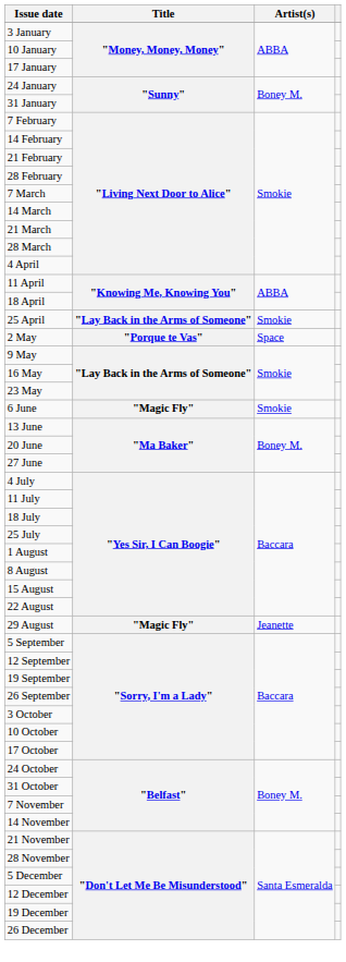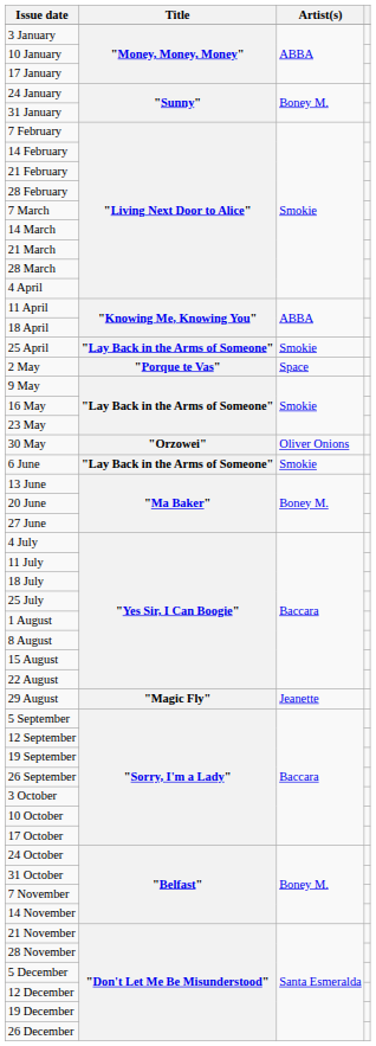 <table class="sortable wikitable sortable plainrowheaders">
 <tr>
 <th scope=col class="sortable">Issue date</th>
 <th scope=col class="sortable">Title</th>
 <th scope=col class="sortable">Artist(s)</th>
 <th scope=col class="unsortable"></th>
 </tr>
 <tr class=unsortable>
 </tr>
 <tr>
 <td>3 January</td>
 <th scope="row" rowspan="3">"<a href='#'>Money, Money, Money</a>"</th>
 <td rowspan="3"><a href='#'>ABBA</a></td>
 <td style="text-align:center;"></td>
 </tr>
 <tr>
 <td>10 January</td>
 <td style="text-align:center;"></td>
 </tr>
 <tr>
 <td>17 January</td>
 <td style="text-align:center;"></td>
 </tr>
 <tr>
 <td>24 January</td>
 <th scope="row" rowspan="2">"<a href='#'>Sunny</a>"</th>
 <td rowspan="2"><a href='#'>Boney M.</a></td>
 <td style="text-align:center;"></td>
 </tr>
 <tr>
 <td>31 January</td>
 <td style="text-align:center;"></td>
 </tr>
 <tr>
 <td>7 February</td>
 <th scope="row" rowspan="9">"<a href='#'>Living Next Door to Alice</a>"</th>
 <td rowspan="9"><a href='#'>Smokie</a></td>
 <td style="text-align:center;"></td>
 </tr>
 <tr>
 <td>14 February</td>
 <td style="text-align:center;"></td>
 </tr>
 <tr>
 <td>21 February</td>
 <td style="text-align:center;"></td>
 </tr>
 <tr>
 <td>28 February</td>
 <td style="text-align:center;"></td>
 </tr>
 <tr>
 <td>7 March</td>
 <td style="text-align:center;"></td>
 </tr>
 <tr>
 <td>14 March</td>
 <td style="text-align:center;"></td>
 </tr>
 <tr>
 <td>21 March</td>
 <td style="text-align:center;"></td>
 </tr>
 <tr>
 <td>28 March</td>
 <td style="text-align:center;"></td>
 </tr>
 <tr>
 <td>4 April</td>
 <td style="text-align:center;"></td>
 </tr>
 <tr>
 <td>11 April</td>
 <th scope="row" rowspan="2">"<a href='#'>Knowing Me, Knowing You</a>"</th>
 <td rowspan="2"><a href='#'>ABBA</a></td>
 <td style="text-align:center;"></td>
 </tr>
 <tr>
 <td>18 April</td>
 <td style="text-align:center;"></td>
 </tr>
 <tr>
 <td>25 April</td>
 <th scope="row">"<a href='#'>Lay Back in the Arms of Someone</a>"</th>
 <td><a href='#'>Smokie</a></td>
 <td style="text-align:center;"></td>
 </tr>
 <tr>
 <td>2 May</td>
 <th scope="row">"<a href='#'>Porque te Vas</a>"</th>
 <td><a href='#'>Space</a></td>
 <td style="text-align:center;"></td>
 </tr>
 <tr>
 <td>9 May</td>
 <th scope="row" rowspan="3">"Lay Back in the Arms of Someone"</th>
 <td rowspan="3"><a href='#'>Smokie</a></td>
 <td style="text-align:center;"></td>
 </tr>
 <tr>
 <td>16 May</td>
 <td style="text-align:center;"></td>
 </tr>
 <tr>
 <td>23 May</td>
 <td style="text-align:center;"></td>
 </tr>
 <tr>
+<td>30 May</td>
+<th scope="row">"Orzowei"</th>
+<td><a href='#'>Oliver Onions</a></td>
+<td style="text-align:center;"></td>
+</tr>
+<tr>
 <td>6 June</td>
-<th scope="row">"Magic Fly"</th>
+<th scope="row">"Lay Back in the Arms of Someone"</th>
 <td><a href='#'>Smokie</a></td>
 <td style="text-align:center;"></td>
 </tr>
 <tr>
 <td>13 June</td>
 <th rowspan="3" scope="row">"<a href='#'>Ma Baker</a>"</th>
 <td rowspan="3"><a href='#'>Boney M.</a></td>
 <td style="text-align:center;"></td>
 </tr>
 <tr>
 <td>20 June</td>
 <td style="text-align:center;"></td>
 </tr>
 <tr>
 <td>27 June</td>
 <td style="text-align:center;"></td>
 </tr>
 <tr>
 <td>4 July</td>
 <th rowspan="8" scope="row">"<a href='#'>Yes Sir, I Can Boogie</a>"</th>
 <td rowspan="8"><a href='#'>Baccara</a></td>
 <td style="text-align:center;"></td>
 </tr>
 <tr>
 <td>11 July</td>
 <td style="text-align:center;"></td>
 </tr>
 <tr>
 <td>18 July</td>
 <td style="text-align:center;"></td>
 </tr>
 <tr>
 <td>25 July</td>
 <td style="text-align:center;"></td>
 </tr>
 <tr>
 <td>1 August</td>
 <td style="text-align:center;"></td>
 </tr>
 <tr>
 <td>8 August</td>
 <td style="text-align:center;"></td>
 </tr>
 <tr>
 <td>15 August</td>
 <td style="text-align:center;"></td>
 </tr>
 <tr>
 <td>22 August</td>
 <td style="text-align:center;"></td>
 </tr>
 <tr>
 <td>29 August</td>
 <th scope="row">"Magic Fly"</th>
 <td><a href='#'>Jeanette</a></td>
 <td style="text-align:center;"></td>
 </tr>
 <tr>
 <td>5 September</td>
 <th scope="row" rowspan="7">"<a href='#'>Sorry, I'm a Lady</a>"</th>
 <td rowspan="7"><a href='#'>Baccara</a></td>
 <td style="text-align:center;"></td>
 </tr>
 <tr>
 <td>12 September</td>
 <td style="text-align:center;"></td>
 </tr>
 <tr>
 <td>19 September</td>
 <td style="text-align:center;"></td>
 </tr>
 <tr>
 <td>26 September</td>
 <td style="text-align:center;"></td>
 </tr>
 <tr>
 <td>3 October</td>
 <td style="text-align:center;"></td>
 </tr>
 <tr>
 <td>10 October</td>
 <td style="text-align:center;"></td>
 </tr>
 <tr>
 <td>17 October</td>
 <td style="text-align:center;"></td>
 </tr>
 <tr>
 <td>24 October</td>
 <th scope="row" rowspan="4">"<a href='#'>Belfast</a>"</th>
 <td rowspan="4"><a href='#'>Boney M.</a></td>
 <td style="text-align:center;"></td>
 </tr>
 <tr>
 <td>31 October</td>
 <td style="text-align:center;"></td>
 </tr>
 <tr>
 <td>7 November</td>
 <td style="text-align:center;"></td>
 </tr>
 <tr>
 <td>14 November</td>
 <td style="text-align:center;"></td>
 </tr>
 <tr>
 <td>21 November</td>
 <th scope="row" rowspan="6">"<a href='#'>Don't Let Me Be Misunderstood</a>"</th>
 <td rowspan="6"><a href='#'>Santa Esmeralda</a></td>
 <td style="text-align:center;"></td>
 </tr>
 <tr>
 <td>28 November</td>
 <td style="text-align:center;"></td>
 </tr>
 <tr>
 <td>5 December</td>
 <td style="text-align:center;"></td>
 </tr>
 <tr>
 <td>12 December</td>
 <td style="text-align:center;"></td>
 </tr>
 <tr>
 <td>19 December</td>
 <td style="text-align:center;"></td>
 </tr>
 <tr>
 <td>26 December</td>
 <td style="text-align:center;"></td>
 </tr>
 </table>
